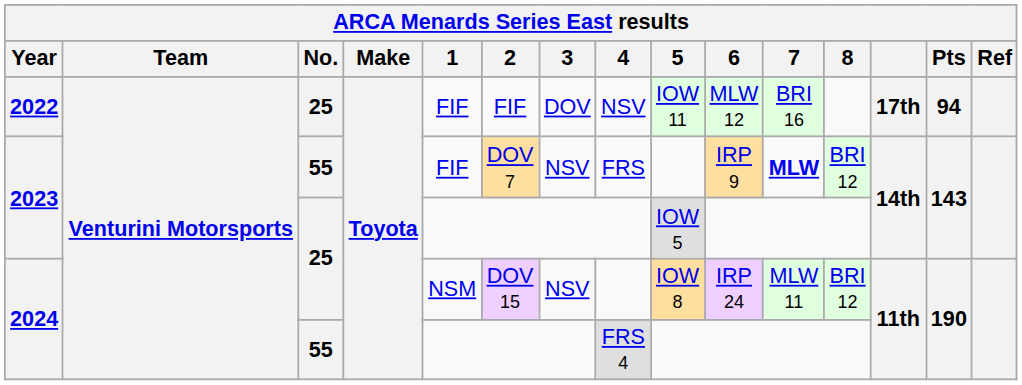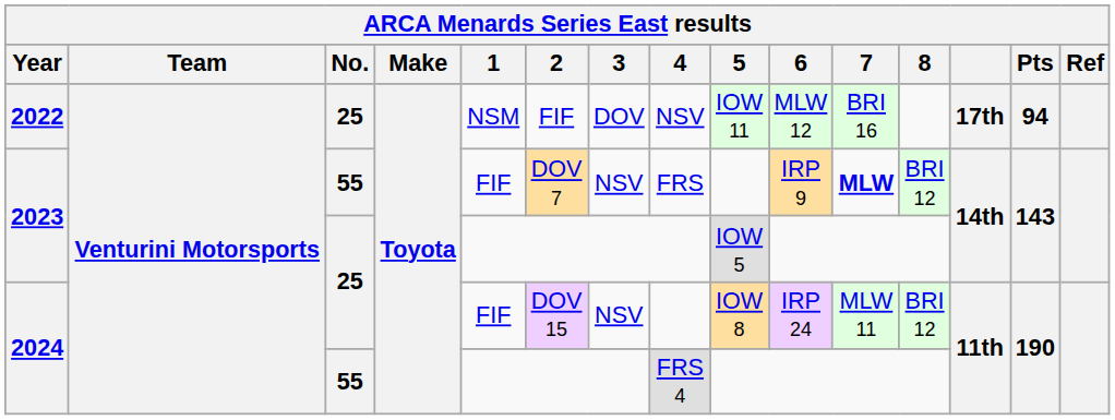 <table class="wikitable" style="text-align:center; font-size:75%">
 <tr>
 <th colspan=15><a href='#'>ARCA Menards Series East</a> results</th>
 </tr>
 <tr>
 <th>Year</th>
 <th>Team</th>
 <th>No.</th>
 <th>Make</th>
 <th>1</th>
 <th>2</th>
 <th>3</th>
 <th>4</th>
 <th>5</th>
 <th>6</th>
 <th>7</th>
 <th>8</th>
 <th></th>
 <th>Pts</th>
 <th>Ref</th>
 </tr>
 <tr>
 <th><a href='#'>2022</a></th>
 <th rowspan=5><a href='#'>Venturini Motorsports</a></th>
 <th>25</th>
 <th rowspan=5><a href='#'>Toyota</a></th>
-<td><a href='#'>FIF</a></td>
+<td><a href='#'>NSM</a></td>
 <td><a href='#'>FIF</a></td>
 <td><a href='#'>DOV</a></td>
 <td><a href='#'>NSV</a></td>
 <td style="background:#DFFFDF;"><a href='#'>IOW</a><br><small>11</small></td>
 <td style="background:#DFFFDF;"><a href='#'>MLW</a><br><small>12</small></td>
 <td style="background:#DFFFDF;"><a href='#'>BRI</a><br><small>16</small></td>
 <td></td>
 <th>17th</th>
 <th>94</th>
 <th></th>
 </tr>
 <tr>
 <th rowspan=2><a href='#'>2023</a></th>
 <th>55</th>
 <td><a href='#'>FIF</a></td>
 <td style="background:#FFDF9F;"><a href='#'>DOV</a><br><small>7</small></td>
 <td><a href='#'>NSV</a></td>
 <td><a href='#'>FRS</a></td>
 <td></td>
 <td style="background:#FFDF9F;"><a href='#'>IRP</a><br><small>9</small></td>
 <td><strong><a href='#'>MLW</a></strong></td>
 <td style="background:#DFFFDF;"><a href='#'>BRI</a><br><small>12</small></td>
 <th rowspan=2>14th</th>
 <th rowspan=2>143</th>
 <th rowspan=2></th>
 </tr>
 <tr>
 <th rowspan=2>25</th>
 <td colspan=4></td>
 <td style="background:#DFDFDF;"><a href='#'>IOW</a><br><small>5</small></td>
 <td colspan=3></td>
 </tr>
 <tr>
 <th rowspan=2><a href='#'>2024</a></th>
-<td><a href='#'>NSM</a></td>
+<td><a href='#'>FIF</a></td>
 <td style="background:#EFCFFF;"><a href='#'>DOV</a><br><small>15</small></td>
 <td><a href='#'>NSV</a></td>
 <td></td>
 <td style="background:#FFDF9F;"><a href='#'>IOW</a><br><small>8</small></td>
 <td style="background:#EFCFFF;"><a href='#'>IRP</a><br><small>24</small></td>
 <td style="background:#DFFFDF;"><a href='#'>MLW</a><br><small>11</small></td>
 <td style="background:#DFFFDF;"><a href='#'>BRI</a><br><small>12</small></td>
 <th rowspan=2>11th</th>
 <th rowspan=2>190</th>
 <th rowspan=2></th>
 </tr>
 <tr>
 <th>55</th>
 <td colspan=3></td>
 <td style="background:#DFDFDF;"><a href='#'>FRS</a><br><small>4</small></td>
 <td colspan=4></td>
 </tr>
 </table>
